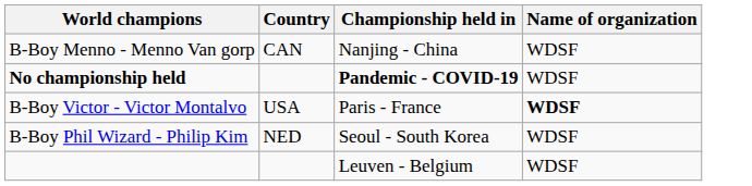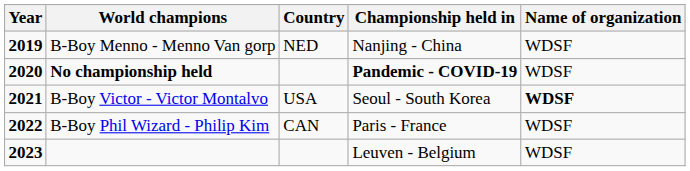 <table class="wikitable">
 <tr>
+<th>Year</th>
 <th>World champions</th>
 <th>Country</th>
 <th>Championship held in</th>
 <th>Name of organization</th>
 </tr>
 <tr>
+<td><strong>2019</strong></td>
 <td>B-Boy Menno - Menno Van gorp</td>
-<td>CAN</td>
+<td>NED</td>
 <td>Nanjing - China</td>
 <td>WDSF</td>
 </tr>
 <tr>
+<td><strong>2020</strong></td>
 <td><strong>No championship held</strong></td>
 <td></td>
 <td><strong>Pandemic - COVID-19</strong></td>
 <td>WDSF</td>
 </tr>
 <tr>
+<td><strong>2021</strong></td>
 <td>B-Boy <a href='#'>Victor - Victor Montalvo</a></td>
 <td>USA</td>
-<td>Paris - France</td>
+<td>Seoul - South Korea</td>
 <td><strong>WDSF</strong></td>
 </tr>
 <tr>
+<td><strong>2022</strong></td>
 <td>B-Boy <a href='#'>Phil Wizard - Philip Kim</a></td>
-<td>NED</td>
-<td>Seoul - South Korea</td>
+<td>CAN</td>
+<td>Paris - France</td>
 <td>WDSF</td>
 </tr>
 <tr>
+<td><strong>2023</strong></td>
 <td></td>
 <td></td>
 <td>Leuven - Belgium</td>
 <td>WDSF</td>
 </tr>
 </table>
